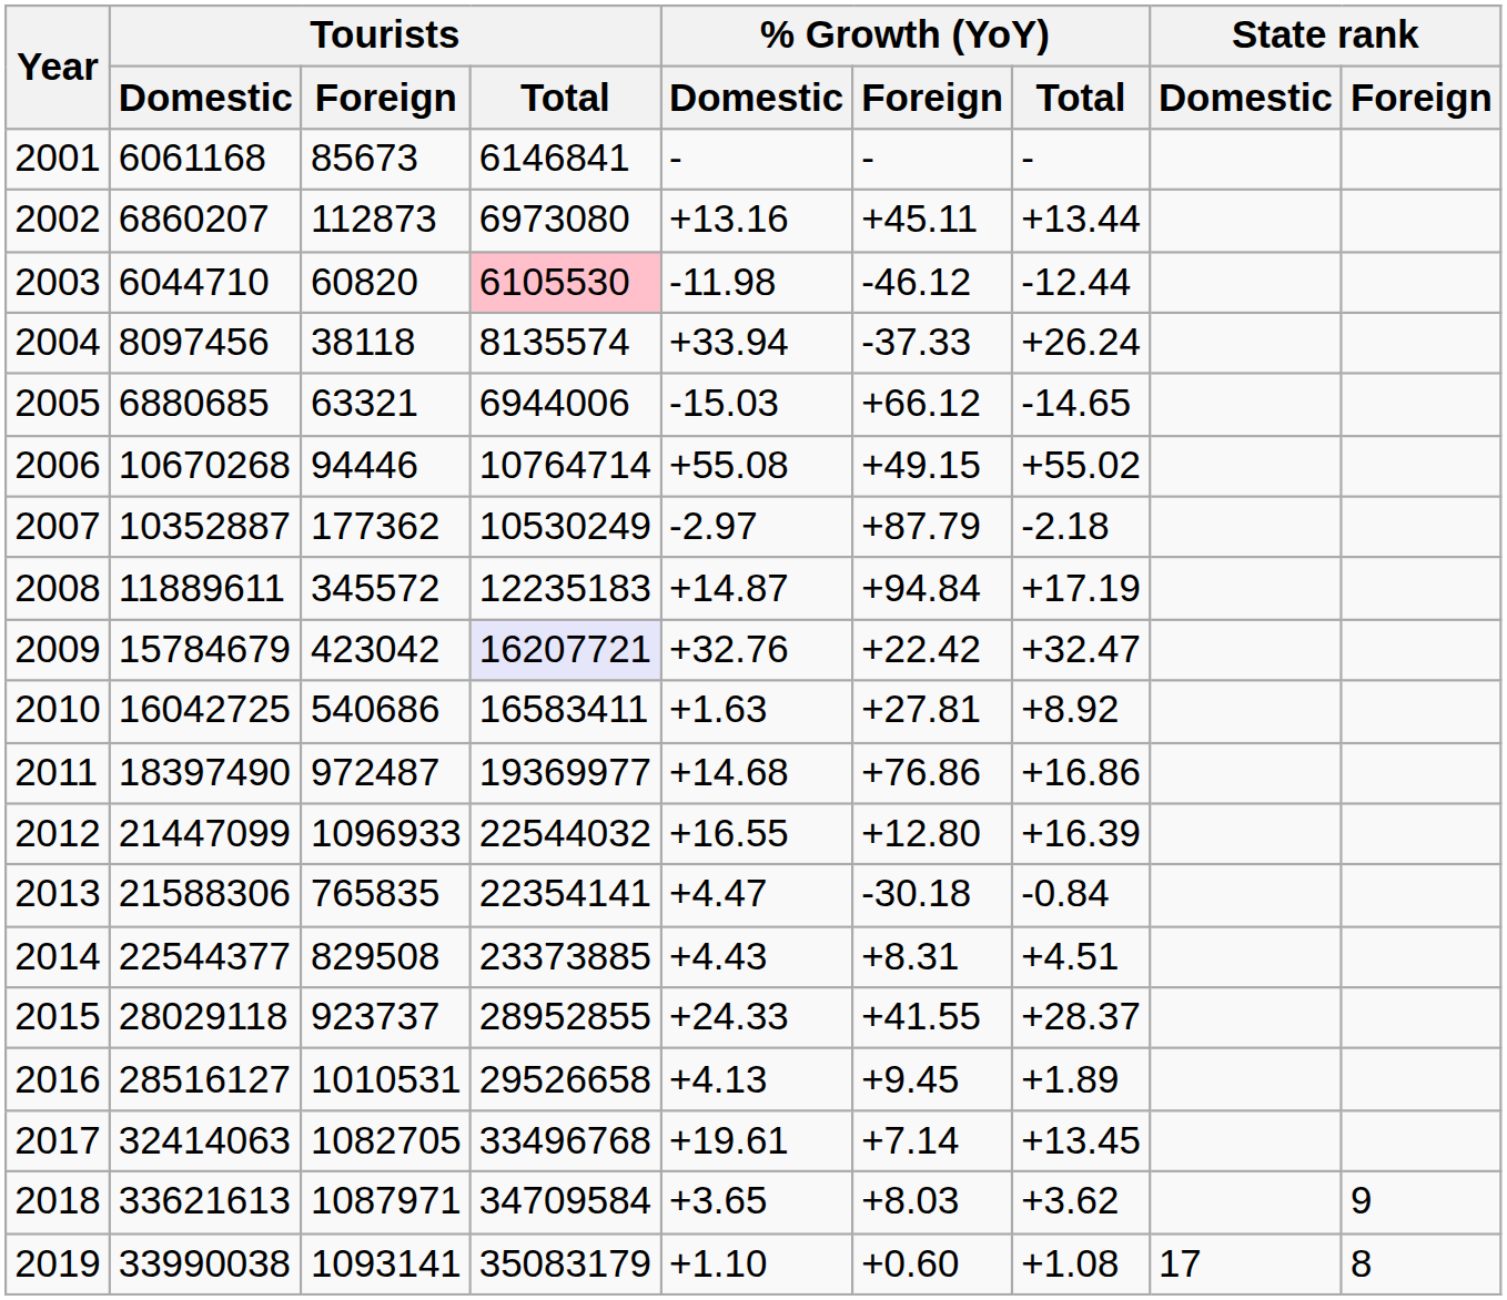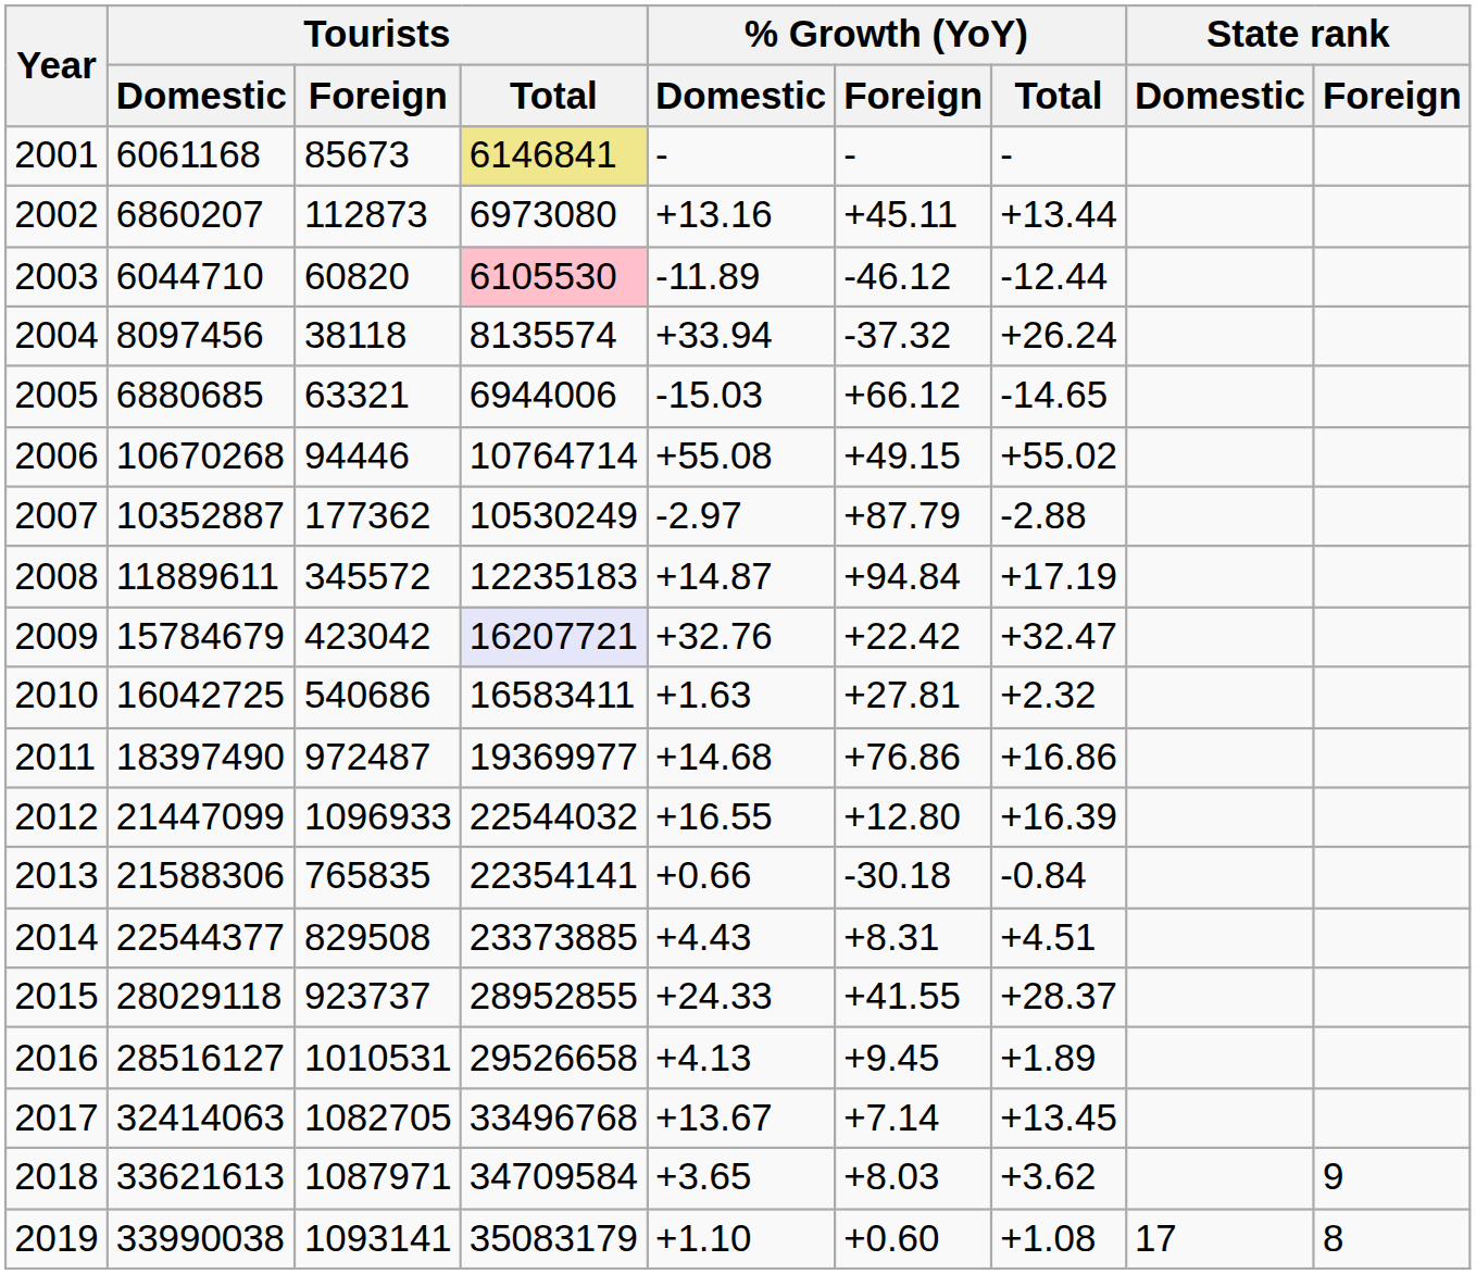 <table class="wikitable sortable">
 <tr>
 <th rowspan="2">Year</th>
 <th colspan="3">Tourists</th>
 <th colspan="3">% Growth (YoY)</th>
 <th colspan="2">State rank</th>
 </tr>
 <tr>
 <th>Domestic</th>
 <th><strong>Foreign</strong></th>
 <th>Total</th>
 <th>Domestic</th>
 <th><strong>Foreign</strong></th>
 <th>Total</th>
 <th>Domestic</th>
 <th><strong>Foreign</strong></th>
 </tr>
 <tr>
 <td>2001</td>
 <td>6061168</td>
 <td>85673</td>
-<td>6146841</td>
+<td style="background: khaki;">6146841</td>
 <td>-</td>
 <td>-</td>
 <td>-</td>
 <td></td>
 <td></td>
 </tr>
 <tr>
 <td>2002</td>
 <td>6860207</td>
 <td>112873</td>
 <td>6973080</td>
 <td>+13.16</td>
 <td>+45.11</td>
 <td>+13.44</td>
 <td></td>
 <td></td>
 </tr>
 <tr>
 <td>2003</td>
 <td>6044710</td>
 <td>60820</td>
 <td style="background: pink;">6105530</td>
-<td>-11.98</td>
+<td>-11.89</td>
 <td>-46.12</td>
 <td>-12.44</td>
 <td></td>
 <td></td>
 </tr>
 <tr>
 <td>2004</td>
 <td>8097456</td>
 <td>38118</td>
 <td>8135574</td>
 <td>+33.94</td>
-<td>-37.33</td>
+<td>-37.32</td>
 <td>+26.24</td>
 <td></td>
 <td></td>
 </tr>
 <tr>
 <td>2005</td>
 <td>6880685</td>
 <td>63321</td>
 <td>6944006</td>
 <td>-15.03</td>
 <td>+66.12</td>
 <td>-14.65</td>
 <td></td>
 <td></td>
 </tr>
 <tr>
 <td>2006</td>
 <td>10670268</td>
 <td>94446</td>
 <td>10764714</td>
 <td>+55.08</td>
 <td>+49.15</td>
 <td>+55.02</td>
 <td></td>
 <td></td>
 </tr>
 <tr>
 <td>2007</td>
 <td>10352887</td>
 <td>177362</td>
 <td>10530249</td>
 <td>-2.97</td>
 <td>+87.79</td>
-<td>-2.18</td>
+<td>-2.88</td>
 <td></td>
 <td></td>
 </tr>
 <tr>
 <td>2008</td>
 <td>11889611</td>
 <td>345572</td>
 <td>12235183</td>
 <td>+14.87</td>
 <td>+94.84</td>
 <td>+17.19</td>
 <td></td>
 <td></td>
 </tr>
 <tr>
 <td>2009</td>
 <td>15784679</td>
 <td>423042</td>
 <td style="background: lavender;">16207721</td>
 <td>+32.76</td>
 <td>+22.42</td>
 <td>+32.47</td>
 <td></td>
 <td></td>
 </tr>
 <tr>
 <td>2010</td>
 <td>16042725</td>
 <td>540686</td>
 <td>16583411</td>
 <td>+1.63</td>
 <td>+27.81</td>
-<td>+8.92</td>
+<td>+2.32</td>
 <td></td>
 <td></td>
 </tr>
 <tr>
 <td>2011</td>
 <td>18397490</td>
 <td>972487</td>
 <td>19369977</td>
 <td>+14.68</td>
 <td>+76.86</td>
 <td>+16.86</td>
 <td></td>
 <td></td>
 </tr>
 <tr>
 <td>2012</td>
 <td>21447099</td>
 <td>1096933</td>
 <td>22544032</td>
 <td>+16.55</td>
 <td>+12.80</td>
 <td>+16.39</td>
 <td></td>
 <td></td>
 </tr>
 <tr>
 <td>2013</td>
 <td>21588306</td>
 <td>765835</td>
 <td>22354141</td>
-<td>+4.47</td>
+<td>+0.66</td>
 <td>-30.18</td>
 <td>-0.84</td>
 <td></td>
 <td></td>
 </tr>
 <tr>
 <td>2014</td>
 <td>22544377</td>
 <td>829508</td>
 <td>23373885</td>
 <td>+4.43</td>
 <td>+8.31</td>
 <td>+4.51</td>
 <td></td>
 <td></td>
 </tr>
 <tr>
 <td>2015</td>
 <td>28029118</td>
 <td>923737</td>
 <td>28952855</td>
 <td>+24.33</td>
 <td>+41.55</td>
 <td>+28.37</td>
 <td></td>
 <td></td>
 </tr>
 <tr>
 <td>2016</td>
 <td>28516127</td>
 <td>1010531</td>
 <td>29526658</td>
 <td>+4.13</td>
 <td>+9.45</td>
 <td>+1.89</td>
 <td></td>
 <td></td>
 </tr>
 <tr>
 <td>2017</td>
 <td>32414063</td>
 <td>1082705</td>
 <td>33496768</td>
-<td>+19.61</td>
+<td>+13.67</td>
 <td>+7.14</td>
 <td>+13.45</td>
 <td></td>
 <td></td>
 </tr>
 <tr>
 <td>2018</td>
 <td>33621613</td>
 <td>1087971</td>
 <td>34709584</td>
 <td>+3.65</td>
 <td>+8.03</td>
 <td>+3.62</td>
 <td></td>
 <td>9</td>
 </tr>
 <tr>
 <td>2019</td>
 <td>33990038</td>
 <td>1093141</td>
 <td>35083179</td>
 <td>+1.10</td>
 <td>+0.60</td>
 <td>+1.08</td>
 <td>17</td>
 <td>8</td>
 </tr>
 </table>
